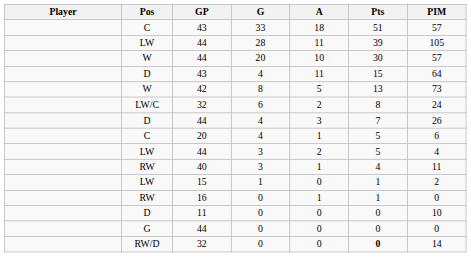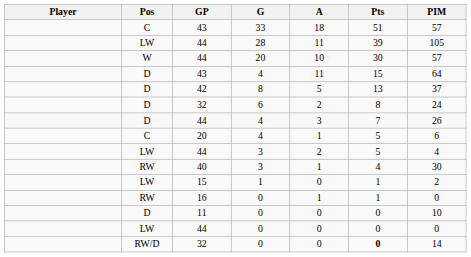 <table class="wikitable sortable" width="60%">
 <tr ALIGN="center">
 <th bgcolor="#DDDDFF" width="10%">Player</th>
 <th bgcolor="#DDDDFF" width="3%" title="Position">Pos</th>
 <th bgcolor="#DDDDFF" width="5%" title="Games played">GP</th>
 <th bgcolor="#DDDDFF" width="5%" title="Goals">G</th>
 <th bgcolor="#DDDDFF" width="5%" title="Assists">A</th>
 <th bgcolor="#DDDDFF" width="5%" title="Points">Pts</th>
 <th bgcolor="#DDDDFF" width="5%" title="Penalties in Minutes">PIM</th>
 </tr>
 <tr align="center">
 <td align="right"></td>
 <td>C</td>
 <td>43</td>
 <td>33</td>
 <td>18</td>
 <td>51</td>
 <td>57</td>
 </tr>
 <tr align="center">
 <td align="right"></td>
 <td>LW</td>
 <td>44</td>
 <td>28</td>
 <td>11</td>
 <td>39</td>
 <td>105</td>
 </tr>
 <tr align="center">
 <td align="right"></td>
 <td>W</td>
 <td>44</td>
 <td>20</td>
 <td>10</td>
 <td>30</td>
 <td>57</td>
 </tr>
 <tr align="center">
 <td align="right"></td>
 <td>D</td>
 <td>43</td>
 <td>4</td>
 <td>11</td>
 <td>15</td>
 <td>64</td>
 </tr>
 <tr align="center">
 <td align="right"></td>
-<td>W</td>
+<td>D</td>
 <td>42</td>
 <td>8</td>
 <td>5</td>
 <td>13</td>
-<td>73</td>
+<td>37</td>
 </tr>
 <tr align="center">
 <td align="right"></td>
-<td>LW/C</td>
+<td>D</td>
 <td>32</td>
 <td>6</td>
 <td>2</td>
 <td>8</td>
 <td>24</td>
 </tr>
 <tr align="center">
 <td align="right"></td>
 <td>D</td>
 <td>44</td>
 <td>4</td>
 <td>3</td>
 <td>7</td>
 <td>26</td>
 </tr>
 <tr align="center">
 <td align="right"></td>
 <td>C</td>
 <td>20</td>
 <td>4</td>
 <td>1</td>
 <td>5</td>
 <td>6</td>
 </tr>
 <tr align="center">
 <td align="right"></td>
 <td>LW</td>
 <td>44</td>
 <td>3</td>
 <td>2</td>
 <td>5</td>
 <td>4</td>
 </tr>
 <tr align="center">
 <td align="right"></td>
 <td>RW</td>
 <td>40</td>
 <td>3</td>
 <td>1</td>
 <td>4</td>
-<td>11</td>
+<td>30</td>
 </tr>
 <tr align="center">
 <td align="right"></td>
 <td>LW</td>
 <td>15</td>
 <td>1</td>
 <td>0</td>
 <td>1</td>
 <td>2</td>
 </tr>
 <tr align="center">
 <td align="right"></td>
 <td>RW</td>
 <td>16</td>
 <td>0</td>
 <td>1</td>
 <td>1</td>
 <td>0</td>
 </tr>
 <tr align="center">
 <td align="right"></td>
 <td>D</td>
 <td>11</td>
 <td>0</td>
 <td>0</td>
 <td>0</td>
 <td>10</td>
 </tr>
 <tr align="center">
 <td align="right"></td>
-<td>G</td>
+<td>LW</td>
 <td>44</td>
 <td>0</td>
 <td>0</td>
 <td>0</td>
 <td>0</td>
 </tr>
 <tr align="center">
 <td align="right"></td>
 <td>RW/D</td>
 <td>32</td>
 <td>0</td>
 <td>0</td>
 <td><strong>0</strong></td>
 <td>14</td>
 </tr>
 </table>
